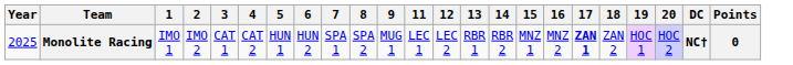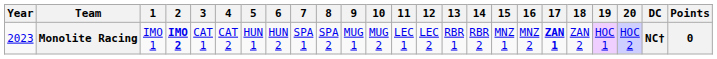 <table class="wikitable" style="text-align:center; font-size:85%">
 <tr>
 <th>Year</th>
 <th>Team</th>
 <th>1</th>
 <th>2</th>
 <th>3</th>
 <th>4</th>
 <th>5</th>
 <th>6</th>
 <th>7</th>
 <th>8</th>
 <th>9</th>
+<th>10</th>
 <th>11</th>
 <th>12</th>
 <th>13</th>
 <th>14</th>
 <th>15</th>
 <th>16</th>
 <th>17</th>
 <th>18</th>
 <th>19</th>
 <th>20</th>
 <th>DC</th>
 <th>Points</th>
 </tr>
 <tr>
-<td><a href='#'>2025</a></td>
+<td><a href='#'>2023</a></td>
 <th nowrap>Monolite Racing</th>
 <td style="background:#;"><a href='#'>IMO<br>1</a><br></td>
-<td style="background:#;"><a href='#'>IMO<br>2</a><br></td>
+<td style="background:#;"><strong><a href='#'>IMO<br>2</a><br></strong></td>
 <td style="background:#;"><a href='#'>CAT<br>1</a><br></td>
 <td style="background:#;"><a href='#'>CAT<br>2</a><br></td>
 <td style="background:#;"><a href='#'>HUN<br>1</a><br></td>
 <td style="background:#;"><a href='#'>HUN<br>2</a><br></td>
 <td style="background:#;"><a href='#'>SPA<br>1</a></td>
 <td style="background:#;"><a href='#'>SPA<br>2</a></td>
 <td style="background:#;"><a href='#'>MUG<br>1</a><br></td>
+<td style="background:#;"><a href='#'>MUG<br>2</a><br></td>
 <td style="background:#;"><a href='#'>LEC<br>1</a><br></td>
 <td style="background:#;"><a href='#'>LEC<br>2</a><br></td>
 <td style="background:#;"><a href='#'>RBR<br>1</a></td>
 <td style="background:#;"><a href='#'>RBR<br>2</a></td>
 <td style="background:#;"><a href='#'>MNZ<br>1</a></td>
 <td style="background:#;"><a href='#'>MNZ<br>2</a></td>
 <td style="background:#;"><strong><a href='#'>ZAN<br>1</a></strong></td>
 <td style="background:#;"><a href='#'>ZAN<br>2</a></td>
 <td style="background:#EFCFFF;"><a href='#'>HOC<br>1</a><br></td>
 <td style="background:#CFCFFF;"><a href='#'>HOC<br>2</a><br></td>
 <th>NC†</th>
 <th>0</th>
 </tr>
 </table>
